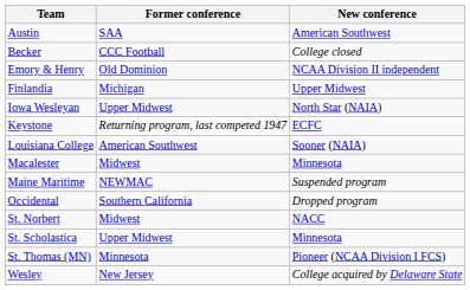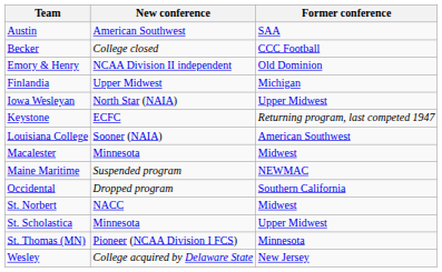 <table class="wikitable sortable">
 <tr>
 <th>Team</th>
+<th>New conference</th>
 <th>Former conference</th>
-<th>New conference</th>
 </tr>
 <tr>
 <td><a href='#'>Austin</a></td>
+<td><a href='#'>American Southwest</a></td>
 <td><a href='#'>SAA</a></td>
+</tr>
+<tr>
+<td><a href='#'>Becker</a></td>
+<td><em>College closed</em></td>
+<td><a href='#'>CCC Football</a></td>
+</tr>
+<tr>
+<td><a href='#'>Emory & Henry</a></td>
+<td><a href='#'>NCAA Division II independent</a></td>
+<td><a href='#'>Old Dominion</a></td>
+</tr>
+<tr>
+<td><a href='#'>Finlandia</a></td>
+<td><a href='#'>Upper Midwest</a></td>
+<td><a href='#'>Michigan</a></td>
+</tr>
+<tr>
+<td><a href='#'>Iowa Wesleyan</a></td>
+<td><a href='#'>North Star</a> (<a href='#'>NAIA</a>)</td>
+<td><a href='#'>Upper Midwest</a></td>
+</tr>
+<tr>
+<td><a href='#'>Keystone</a></td>
+<td><a href='#'>ECFC</a></td>
+<td><em>Returning program, last competed 1947</em></td>
+</tr>
+<tr>
+<td><a href='#'>Louisiana College</a></td>
+<td><a href='#'>Sooner</a> (<a href='#'>NAIA</a>)</td>
 <td><a href='#'>American Southwest</a></td>
 </tr>
 <tr>
-<td><a href='#'>Becker</a></td>
-<td><a href='#'>CCC Football</a></td>
-<td><em>College closed</em></td>
+<td><a href='#'>Macalester</a></td>
+<td><a href='#'>Minnesota</a></td>
+<td><a href='#'>Midwest</a></td>
 </tr>
 <tr>
-<td><a href='#'>Emory & Henry</a></td>
-<td><a href='#'>Old Dominion</a></td>
-<td><a href='#'>NCAA Division II independent</a></td>
+<td><a href='#'>Maine Maritime</a></td>
+<td><em>Suspended program</em></td>
+<td><a href='#'>NEWMAC</a></td>
 </tr>
 <tr>
-<td><a href='#'>Finlandia</a></td>
-<td><a href='#'>Michigan</a></td>
+<td><a href='#'>Occidental</a></td>
+<td><em>Dropped program</em></td>
+<td><a href='#'>Southern California</a></td>
+</tr>
+<tr>
+<td><a href='#'>St. Norbert</a></td>
+<td><a href='#'>NACC</a></td>
+<td><a href='#'>Midwest</a></td>
+</tr>
+<tr>
+<td><a href='#'>St. Scholastica</a></td>
+<td><a href='#'>Minnesota</a></td>
 <td><a href='#'>Upper Midwest</a></td>
 </tr>
 <tr>
-<td><a href='#'>Iowa Wesleyan</a></td>
-<td><a href='#'>Upper Midwest</a></td>
-<td><a href='#'>North Star</a> (<a href='#'>NAIA</a>)</td>
-</tr>
-<tr>
-<td><a href='#'>Keystone</a></td>
-<td><em>Returning program, last competed 1947</em></td>
-<td><a href='#'>ECFC</a></td>
-</tr>
-<tr>
-<td><a href='#'>Louisiana College</a></td>
-<td><a href='#'>American Southwest</a></td>
-<td><a href='#'>Sooner</a> (<a href='#'>NAIA</a>)</td>
-</tr>
-<tr>
-<td><a href='#'>Macalester</a></td>
-<td><a href='#'>Midwest</a></td>
+<td><a href='#'>St. Thomas (MN)</a></td>
+<td><a href='#'>Pioneer</a> (<a href='#'>NCAA Division I FCS</a>)</td>
 <td><a href='#'>Minnesota</a></td>
 </tr>
 <tr>
-<td><a href='#'>Maine Maritime</a></td>
-<td><a href='#'>NEWMAC</a></td>
-<td><em>Suspended program</em></td>
-</tr>
-<tr>
-<td><a href='#'>Occidental</a></td>
-<td><a href='#'>Southern California</a></td>
-<td><em>Dropped program</em></td>
-</tr>
-<tr>
-<td><a href='#'>St. Norbert</a></td>
-<td><a href='#'>Midwest</a></td>
-<td><a href='#'>NACC</a></td>
-</tr>
-<tr>
-<td><a href='#'>St. Scholastica</a></td>
-<td><a href='#'>Upper Midwest</a></td>
-<td><a href='#'>Minnesota</a></td>
-</tr>
-<tr>
-<td><a href='#'>St. Thomas (MN)</a></td>
-<td><a href='#'>Minnesota</a></td>
-<td><a href='#'>Pioneer</a> (<a href='#'>NCAA Division I FCS</a>)</td>
-</tr>
-<tr>
 <td><a href='#'>Wesley</a></td>
+<td><em>College acquired by <a href='#'>Delaware State</a></em></td>
 <td><a href='#'>New Jersey</a></td>
-<td><em>College acquired by <a href='#'>Delaware State</a></em></td>
 </tr>
 </table>
